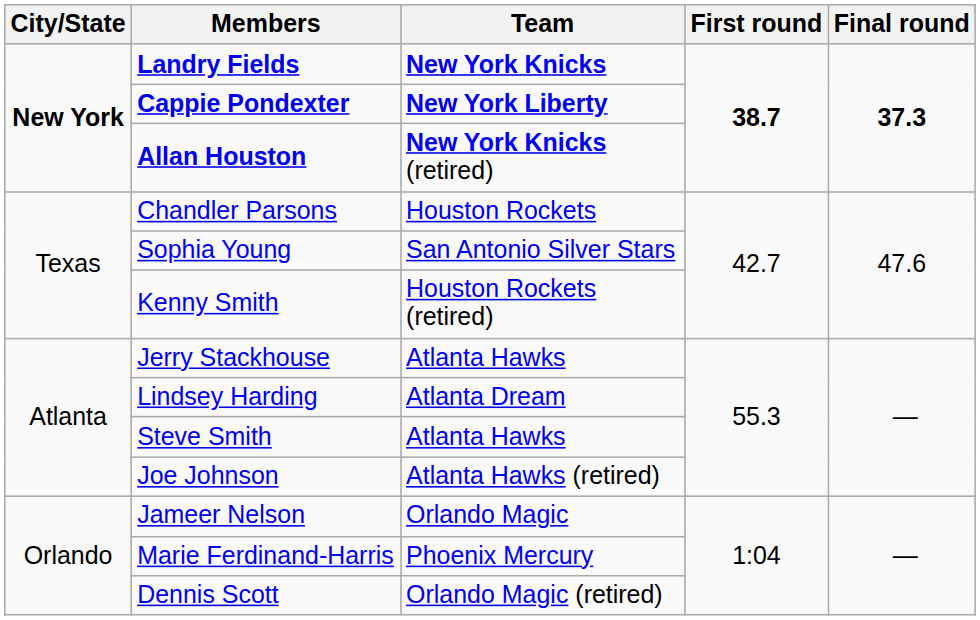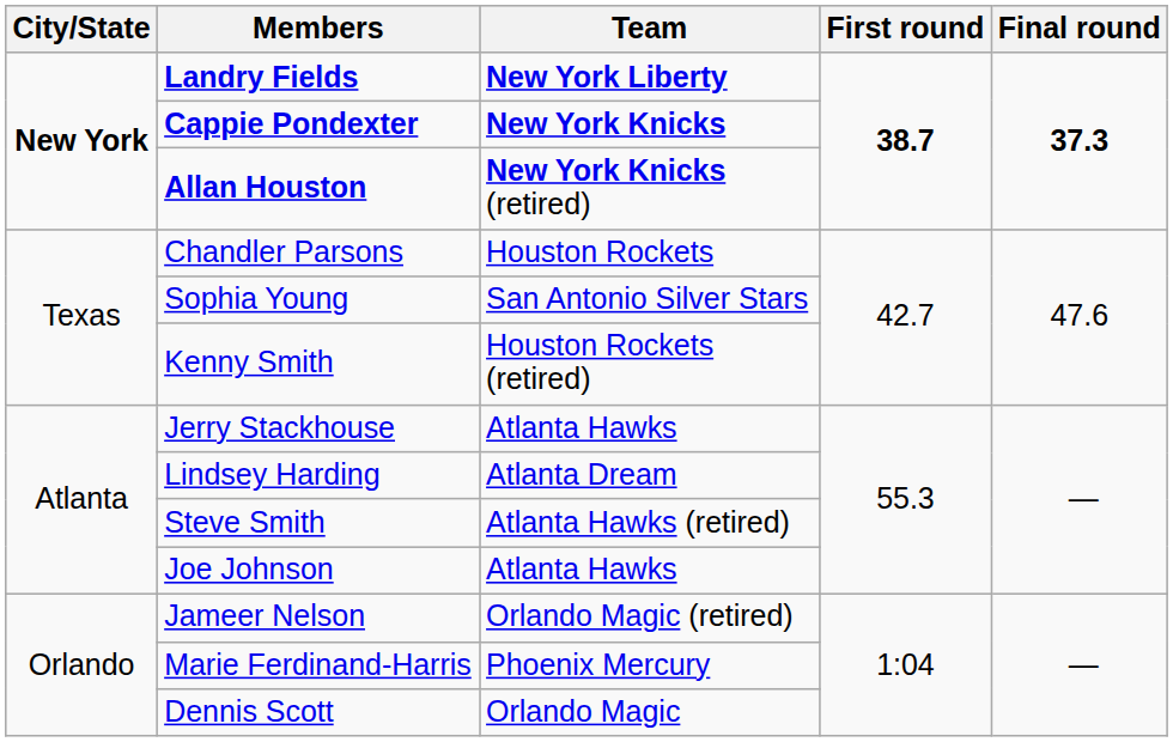 <table class="wikitable">
 <tr>
 <th>City/State</th>
 <th style="width:165px;">Members</th>
 <th width=175>Team</th>
 <th>First round</th>
 <th>Final round</th>
 </tr>
 <tr>
 <td style="text-align:center;" rowspan="3"><strong>New York</strong></td>
 <td><strong><a href='#'>Landry Fields</a></strong></td>
-<td><strong><a href='#'>New York Knicks</a></strong></td>
+<td><strong><a href='#'>New York Liberty</a></strong></td>
 <td style="text-align:center;" rowspan="3"><strong>38.7</strong></td>
 <td style="text-align:center;" rowspan="3"><strong>37.3</strong></td>
 </tr>
 <tr>
 <td><strong><a href='#'>Cappie Pondexter</a></strong></td>
-<td><strong><a href='#'>New York Liberty</a></strong></td>
+<td><strong><a href='#'>New York Knicks</a></strong></td>
 </tr>
 <tr>
 <td><strong><a href='#'>Allan Houston</a></strong></td>
 <td><strong><a href='#'>New York Knicks</a></strong> (retired)</td>
 </tr>
 <tr>
 <td style="text-align:center;" rowspan="3">Texas</td>
 <td><a href='#'>Chandler Parsons</a></td>
 <td><a href='#'>Houston Rockets</a></td>
 <td style="text-align:center;" rowspan="3">42.7</td>
 <td style="text-align:center;" rowspan="3">47.6</td>
 </tr>
 <tr>
 <td><a href='#'>Sophia Young</a></td>
 <td><a href='#'>San Antonio Silver Stars</a></td>
 </tr>
 <tr>
 <td><a href='#'>Kenny Smith</a></td>
 <td><a href='#'>Houston Rockets</a> (retired)</td>
 </tr>
 <tr>
 <td style="text-align:center;" rowspan="4">Atlanta</td>
 <td><a href='#'>Jerry Stackhouse</a></td>
 <td><a href='#'>Atlanta Hawks</a></td>
 <td style="text-align:center;" rowspan="4">55.3</td>
 <td style="text-align:center;" rowspan="4"> —</td>
 </tr>
 <tr>
 <td><a href='#'>Lindsey Harding</a></td>
 <td><a href='#'>Atlanta Dream</a></td>
 </tr>
 <tr>
 <td><a href='#'>Steve Smith</a></td>
-<td><a href='#'>Atlanta Hawks</a></td>
+<td><a href='#'>Atlanta Hawks</a> (retired)</td>
 </tr>
 <tr>
 <td><a href='#'>Joe Johnson</a></td>
-<td><a href='#'>Atlanta Hawks</a> (retired)</td>
+<td><a href='#'>Atlanta Hawks</a></td>
 </tr>
 <tr>
 <td style="text-align:center;" rowspan="3">Orlando</td>
 <td><a href='#'>Jameer Nelson</a></td>
-<td><a href='#'>Orlando Magic</a></td>
+<td><a href='#'>Orlando Magic</a> (retired)</td>
 <td style="text-align:center;" rowspan="3">1:04</td>
 <td style="text-align:center;" rowspan="3"> —</td>
 </tr>
 <tr>
 <td><a href='#'>Marie Ferdinand-Harris</a></td>
 <td><a href='#'>Phoenix Mercury</a></td>
 </tr>
 <tr>
 <td><a href='#'>Dennis Scott</a></td>
-<td><a href='#'>Orlando Magic</a> (retired)</td>
+<td><a href='#'>Orlando Magic</a></td>
 </tr>
 </table>
